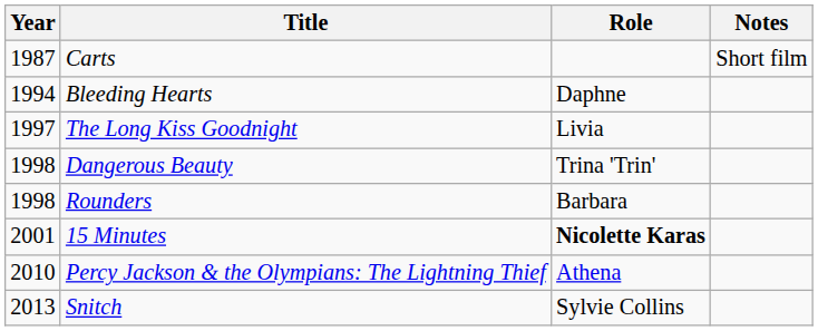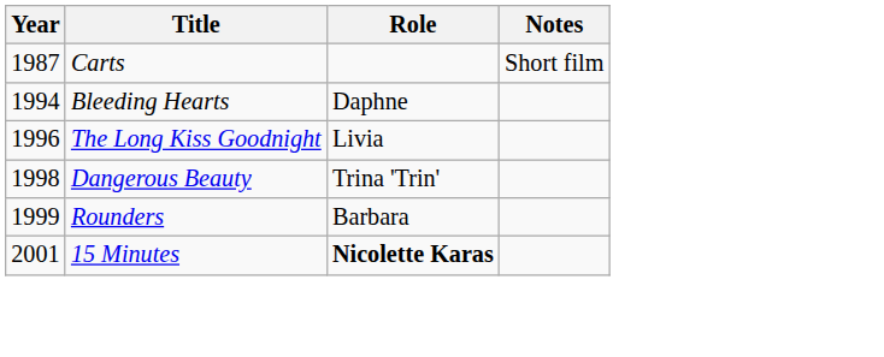 <table class="wikitable sortable">
 <tr>
 <th>Year</th>
 <th>Title</th>
 <th>Role</th>
 <th class="unsortable">Notes</th>
 </tr>
 <tr>
 <td>1987</td>
 <td><em>Carts</em></td>
 <td></td>
 <td>Short film</td>
 </tr>
 <tr>
 <td>1994</td>
 <td><em>Bleeding Hearts</em></td>
 <td>Daphne</td>
 <td></td>
 </tr>
 <tr>
-<td>1997</td>
+<td>1996</td>
 <td><em><a href='#'>The Long Kiss Goodnight</a></em></td>
 <td>Livia</td>
 <td></td>
 </tr>
 <tr>
 <td>1998</td>
 <td><em><a href='#'>Dangerous Beauty</a></em></td>
 <td>Trina 'Trin'</td>
 <td></td>
 </tr>
 <tr>
-<td>1998</td>
+<td>1999</td>
 <td><em><a href='#'>Rounders</a></em></td>
 <td>Barbara</td>
 <td></td>
 </tr>
 <tr>
 <td>2001</td>
 <td><em><a href='#'>15 Minutes</a></em></td>
 <td><strong>Nicolette Karas</strong></td>
 <td></td>
 </tr>
-<tr>
-<td>2010</td>
-<td><em><a href='#'>Percy Jackson & the Olympians: The Lightning Thief</a></em></td>
-<td><a href='#'>Athena</a></td>
-<td></td>
-</tr>
-<tr>
-<td>2013</td>
-<td><em><a href='#'>Snitch</a></em></td>
-<td>Sylvie Collins</td>
-<td></td>
-</tr>
 </table>
